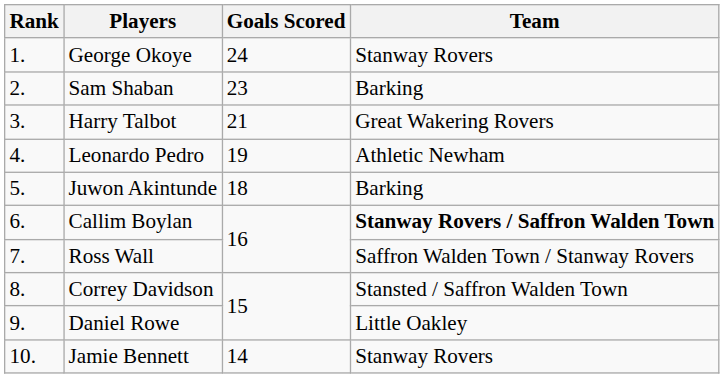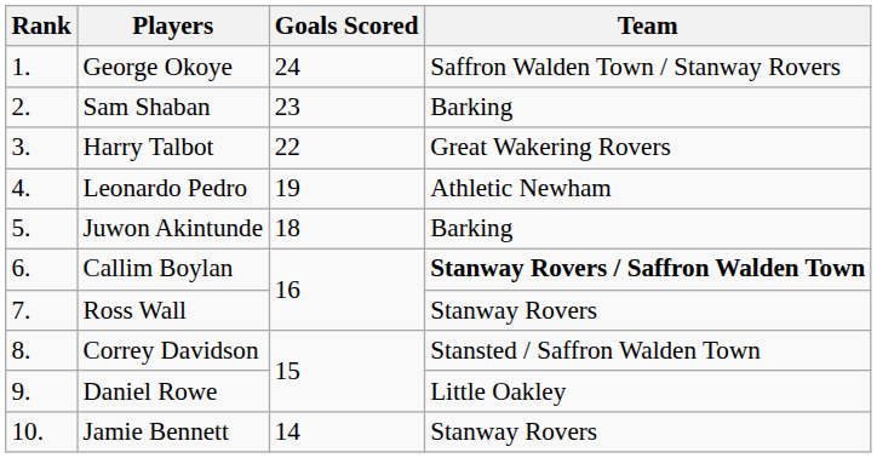 <table class="wikitable">
 <tr>
 <th>Rank</th>
 <th>Players</th>
 <th>Goals Scored</th>
 <th>Team</th>
 </tr>
 <tr>
 <td>1.</td>
 <td>George Okoye</td>
 <td>24</td>
-<td>Stanway Rovers</td>
+<td>Saffron Walden Town / Stanway Rovers</td>
 </tr>
 <tr>
 <td>2.</td>
 <td>Sam Shaban</td>
 <td>23</td>
 <td>Barking</td>
 </tr>
 <tr>
 <td>3.</td>
 <td>Harry Talbot</td>
-<td>21</td>
+<td>22</td>
 <td>Great Wakering Rovers</td>
 </tr>
 <tr>
 <td>4.</td>
 <td>Leonardo Pedro</td>
 <td>19</td>
 <td>Athletic Newham</td>
 </tr>
 <tr>
 <td>5.</td>
 <td>Juwon Akintunde</td>
 <td>18</td>
 <td>Barking</td>
 </tr>
 <tr>
 <td>6.</td>
 <td>Callim Boylan</td>
 <td rowspan="2">16</td>
 <td><strong>Stanway Rovers / Saffron Walden Town</strong></td>
 </tr>
 <tr>
 <td>7.</td>
 <td>Ross Wall</td>
-<td>Saffron Walden Town / Stanway Rovers</td>
+<td>Stanway Rovers</td>
 </tr>
 <tr>
 <td>8.</td>
 <td>Correy Davidson</td>
 <td rowspan="2">15</td>
 <td>Stansted / Saffron Walden Town</td>
 </tr>
 <tr>
 <td>9.</td>
 <td>Daniel Rowe</td>
 <td>Little Oakley</td>
 </tr>
 <tr>
 <td>10.</td>
 <td>Jamie Bennett</td>
 <td>14</td>
 <td>Stanway Rovers</td>
 </tr>
 </table>
